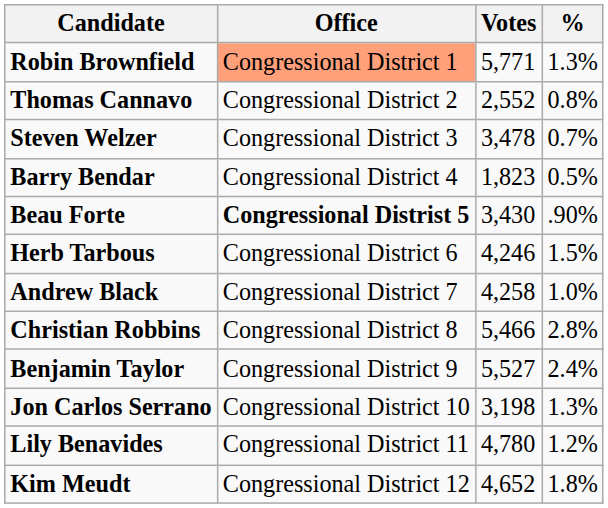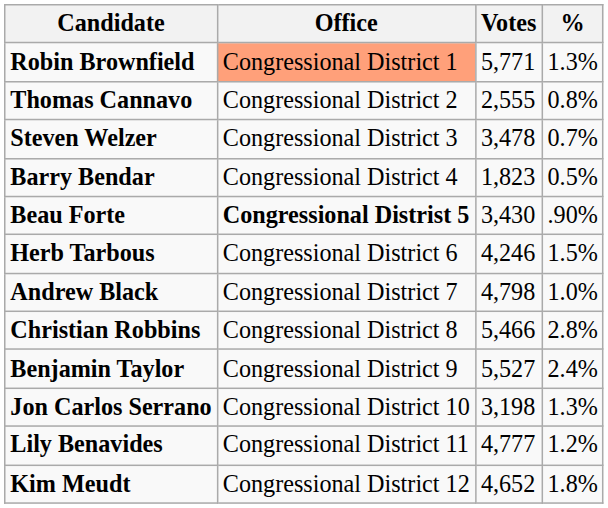 <table class="wikitable">
 <tr>
 <th>Candidate</th>
 <th>Office</th>
 <th>Votes</th>
 <th>%</th>
 </tr>
 <tr>
 <td><strong>Robin Brownfield</strong></td>
 <td style="background: lightsalmon;">Congressional District 1</td>
 <td>5,771</td>
 <td>1.3%</td>
 </tr>
 <tr>
 <td><strong>Thomas Cannavo</strong></td>
 <td>Congressional District 2</td>
-<td>2,552</td>
+<td>2,555</td>
 <td>0.8%</td>
 </tr>
 <tr>
 <td><strong>Steven Welzer</strong></td>
 <td>Congressional District 3</td>
 <td>3,478</td>
 <td>0.7%</td>
 </tr>
 <tr>
 <td><strong>Barry Bendar</strong></td>
 <td>Congressional District 4</td>
 <td>1,823</td>
 <td>0.5%</td>
 </tr>
 <tr>
 <td><strong>Beau Forte</strong></td>
 <td><strong>Congressional Distrist 5</strong></td>
 <td>3,430</td>
 <td>.90%</td>
 </tr>
 <tr>
 <td><strong>Herb Tarbous</strong></td>
 <td>Congressional District 6</td>
 <td>4,246</td>
 <td>1.5%</td>
 </tr>
 <tr>
 <td><strong>Andrew Black</strong></td>
 <td>Congressional District 7</td>
-<td>4,258</td>
+<td>4,798</td>
 <td>1.0%</td>
 </tr>
 <tr>
 <td><strong>Christian Robbins</strong></td>
 <td>Congressional District 8</td>
 <td>5,466</td>
 <td>2.8%</td>
 </tr>
 <tr>
 <td><strong>Benjamin Taylor</strong></td>
 <td>Congressional District 9</td>
 <td>5,527</td>
 <td>2.4%</td>
 </tr>
 <tr>
 <td><strong>Jon Carlos Serrano</strong></td>
 <td>Congressional District 10</td>
 <td>3,198</td>
 <td>1.3%</td>
 </tr>
 <tr>
 <td><strong>Lily Benavides</strong></td>
 <td>Congressional District 11</td>
-<td>4,780</td>
+<td>4,777</td>
 <td>1.2%</td>
 </tr>
 <tr>
 <td><strong>Kim Meudt</strong></td>
 <td>Congressional District 12</td>
 <td>4,652</td>
 <td>1.8%</td>
 </tr>
 </table>
